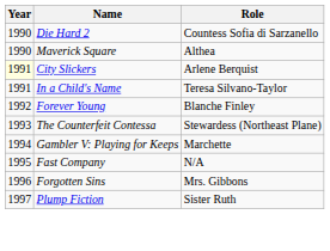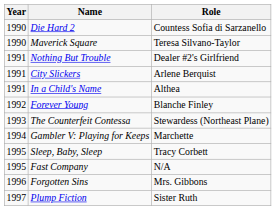 <table class="wikitable sortable">
 <tr>
 <th>Year</th>
 <th>Name</th>
 <th>Role</th>
 </tr>
 <tr>
 <td>1990</td>
 <td><em><a href='#'>Die Hard 2</a></em></td>
 <td>Countess Sofia di Sarzanello</td>
 </tr>
 <tr>
 <td>1990</td>
 <td><em>Maverick Square</em></td>
-<td>Althea</td>
+<td>Teresa Silvano-Taylor</td>
 </tr>
 <tr>
-<td style="background: lightyellow;">1991</td>
+<td>1991</td>
+<td><em><a href='#'>Nothing But Trouble</a></em></td>
+<td>Dealer #2's Girlfriend</td>
+</tr>
+<tr>
+<td>1991</td>
 <td><em><a href='#'>City Slickers</a></em></td>
 <td>Arlene Berquist</td>
 </tr>
 <tr>
 <td>1991</td>
 <td><em><a href='#'>In a Child's Name</a></em></td>
-<td>Teresa Silvano-Taylor</td>
+<td>Althea</td>
 </tr>
 <tr>
 <td>1992</td>
 <td><em><a href='#'>Forever Young</a></em></td>
 <td>Blanche Finley</td>
 </tr>
 <tr>
 <td>1993</td>
 <td><em>The Counterfeit Contessa</em></td>
 <td>Stewardess (Northeast Plane)</td>
 </tr>
 <tr>
 <td>1994</td>
 <td><em>Gambler V: Playing for Keeps</em></td>
 <td>Marchette</td>
 </tr>
 <tr>
 <td>1995</td>
+<td><em>Sleep, Baby, Sleep</em></td>
+<td>Tracy Corbett</td>
+</tr>
+<tr>
+<td>1995</td>
 <td><em>Fast Company</em></td>
 <td>N/A</td>
 </tr>
 <tr>
 <td>1996</td>
 <td><em>Forgotten Sins</em></td>
 <td>Mrs. Gibbons</td>
 </tr>
 <tr>
 <td>1997</td>
 <td><em><a href='#'>Plump Fiction</a></em></td>
 <td>Sister Ruth</td>
 </tr>
 </table>
